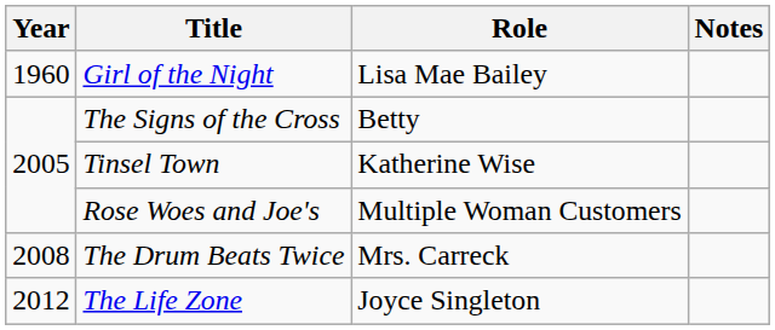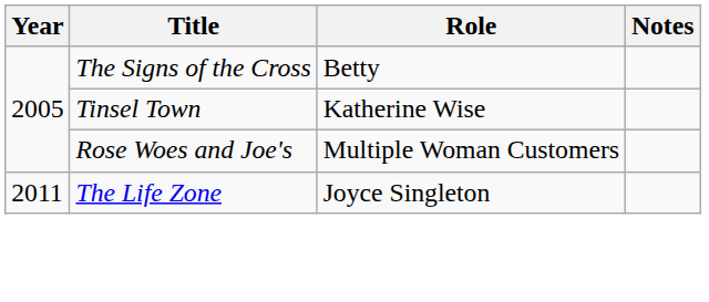 <table class="wikitable">
 <tr>
 <th>Year</th>
 <th>Title</th>
 <th>Role</th>
 <th>Notes</th>
-</tr>
-<tr>
-<td>1960</td>
-<td><em><a href='#'>Girl of the Night</a></em></td>
-<td>Lisa Mae Bailey</td>
-<td></td>
 </tr>
 <tr>
 <td rowspan="3">2005</td>
 <td><em>The Signs of the Cross</em></td>
 <td>Betty</td>
 <td></td>
 </tr>
 <tr>
 <td><em>Tinsel Town</em></td>
 <td>Katherine Wise</td>
 <td></td>
 </tr>
 <tr>
 <td><em>Rose Woes and Joe's</em></td>
 <td>Multiple Woman Customers</td>
 <td></td>
 </tr>
 <tr>
-<td>2008</td>
-<td><em>The Drum Beats Twice</em></td>
-<td>Mrs. Carreck</td>
-<td></td>
-</tr>
-<tr>
-<td>2012</td>
+<td>2011</td>
 <td><em><a href='#'>The Life Zone</a></em></td>
 <td>Joyce Singleton</td>
 <td></td>
 </tr>
 </table>
